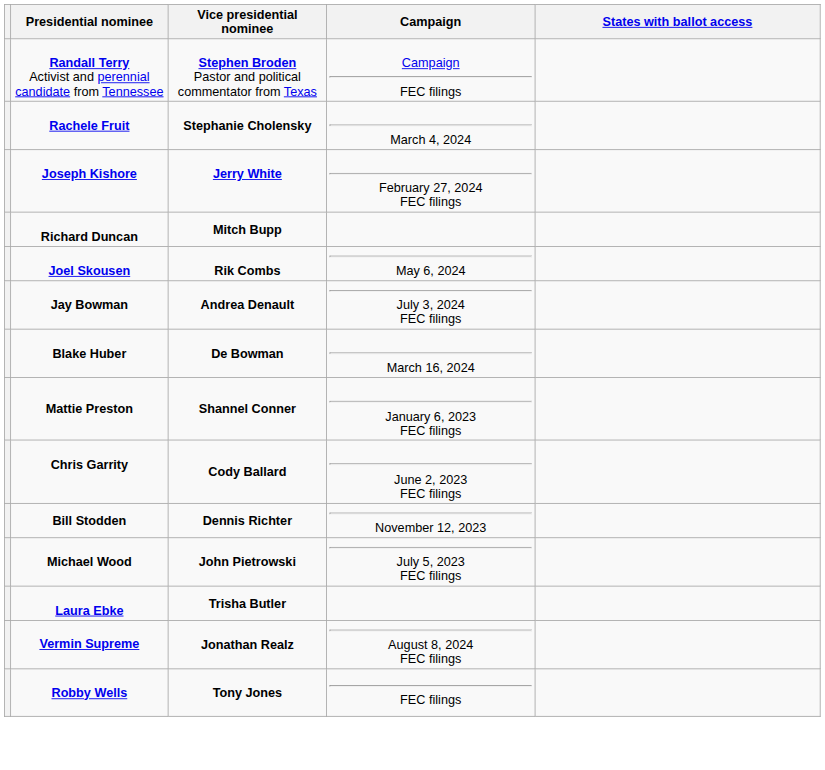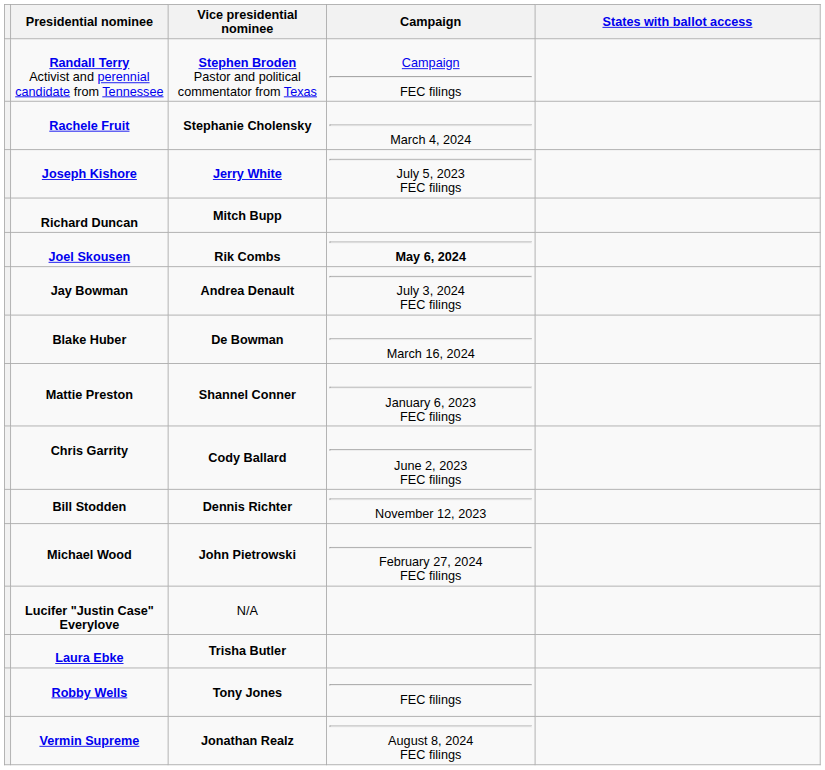 <table class="wikitable sortable" style="text-align:center; font-size:90%">
 <tr>
 <th></th>
 <th style="width:12em;">Presidential nominee</th>
 <th style="width:12em;">Vice presidential nominee</th>
 <th style="width:16em;">Campaign</th>
 <th style="width:22em;"><a href='#'>States with ballot access</a></th>
 </tr>
 <tr>
 <th></th>
 <td style="vertical-align:top;"><br><strong><a href='#'>Randall Terry</a></strong><br>Activist and <a href='#'>perennial candidate</a> from <a href='#'>Tennessee</a></td>
 <td style="vertical-align:top;"><br><strong><a href='#'>Stephen Broden</a></strong><br> Pastor and political commentator from <a href='#'>Texas</a></td>
 <td><br> <a href='#'>Campaign</a><hr>FEC filings<br></td>
 <td></td>
 </tr>
 <tr>
 <th></th>
 <td style="vertical-align:middle;"><strong><a href='#'>Rachele Fruit</a></strong><br></td>
 <td style="vertical-align:center;"><strong>Stephanie Cholensky</strong><br></td>
 <td><br><hr>March 4, 2024<br></td>
 <td></td>
 </tr>
 <tr>
 <th></th>
 <td style="vertical-align:top;"><br><strong><a href='#'>Joseph Kishore</a></strong><br></td>
 <td style="vertical-align:top;"><br><strong><a href='#'>Jerry White</a></strong><br></td>
-<td><br><hr>February 27, 2024<br>FEC filings<br></td>
+<td><hr>July 5, 2023<br>FEC filings</td>
 <td></td>
 </tr>
 <tr>
 <th></th>
 <td style="vertical-align:top;"><br><strong>Richard Duncan</strong><br></td>
 <td style="vertical-align:center;"><strong>Mitch Bupp</strong><br></td>
 <td></td>
 <td></td>
 </tr>
 <tr>
 <th></th>
 <td style="vertical-align:top;"><br><strong><a href='#'>Joel Skousen</a></strong><br></td>
 <td style="vertical-align:top;"><br><strong>Rik Combs</strong><br></td>
-<td><hr>May 6, 2024</td>
+<td><strong><hr>May 6, 2024</strong></td>
 <td></td>
 </tr>
 <tr>
 <th></th>
 <td style="vertical-align:top;"><br><strong>Jay Bowman</strong><br></td>
 <td style="vertical-align:center;"><strong>Andrea Denault</strong><br></td>
 <td><hr>July 3, 2024<br>FEC filings</td>
 <td></td>
 </tr>
 <tr>
 <th></th>
 <td style="vertical-align:center;"><strong>Blake Huber</strong><br></td>
 <td style="vertical-align:top;"><br><strong>De Bowman</strong><br></td>
 <td><br><hr>March 16, 2024</td>
 <td></td>
 </tr>
 <tr>
 <th></th>
 <td style="vertical-align:center;"><strong>Mattie Preston</strong><br></td>
 <td style="vertical-align:center;"><strong>Shannel Conner</strong><br></td>
 <td><br><hr>January 6, 2023<br>FEC filings</td>
 <td></td>
 </tr>
 <tr>
 <th></th>
 <td style="vertical-align:top;"><br><strong>Chris Garrity</strong><br></td>
 <td style="vertical-align:center;"><strong>Cody Ballard</strong><br></td>
 <td><br><hr>June 2, 2023<br>FEC filings</td>
 <td></td>
 </tr>
 <tr>
 <th></th>
 <td style="vertical-align:center;"><strong>Bill Stodden</strong><br></td>
 <td style="vertical-align:middle;"><strong>Dennis Richter</strong><br></td>
 <td><hr>November 12, 2023</td>
 <td></td>
 </tr>
 <tr>
 <th></th>
 <td style="vertical-align:center;"><strong>Michael Wood</strong><br></td>
 <td style="vertical-align:center;"><strong>John Pietrowski</strong><br></td>
-<td><hr>July 5, 2023<br>FEC filings</td>
+<td><br><hr>February 27, 2024<br>FEC filings<br></td>
+<td></td>
+</tr>
+<tr>
+<th></th>
+<td style="vertical-align:top;"><br><strong>Lucifer "Justin Case" Everylove</strong><br></td>
+<td>N/A</td>
+<td></td>
 <td></td>
 </tr>
 <tr>
 <th></th>
 <td style="vertical-align:top;"><br><strong><a href='#'>Laura Ebke</a></strong><br></td>
 <td style="vertical-align:center;"><strong>Trisha Butler</strong><br></td>
 <td></td>
 <td></td>
 </tr>
 <tr>
 <th></th>
+<td style="vertical-align:top;"><br><strong><a href='#'>Robby Wells</a></strong><br><br></td>
+<td style="vertical-align:top;"><br><strong>Tony Jones</strong><br><br></td>
+<td><hr>FEC filings</td>
+<td></td>
+</tr>
+<tr>
+<th></th>
 <td style="vertical-align:top;"><br><strong><a href='#'>Vermin Supreme</a></strong><br></td>
 <td style="vertical-align:middle;"><strong>Jonathan Realz</strong><br></td>
 <td><hr>August 8, 2024<br>FEC filings<br></td>
 <td></td>
 </tr>
-<tr>
-<th></th>
-<td style="vertical-align:top;"><br><strong><a href='#'>Robby Wells</a></strong><br><br></td>
-<td style="vertical-align:top;"><br><strong>Tony Jones</strong><br><br></td>
-<td><hr>FEC filings</td>
-<td></td>
-</tr>
 </table>
